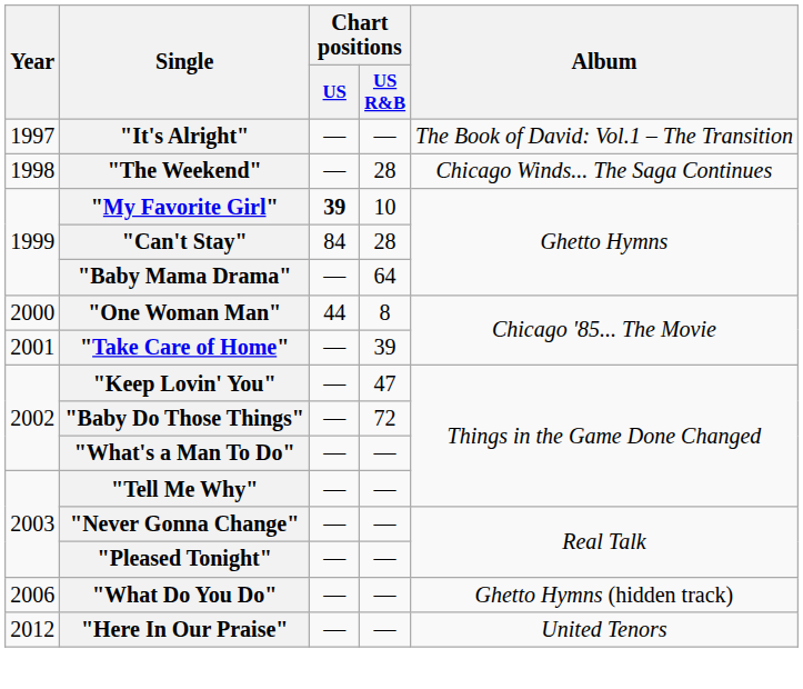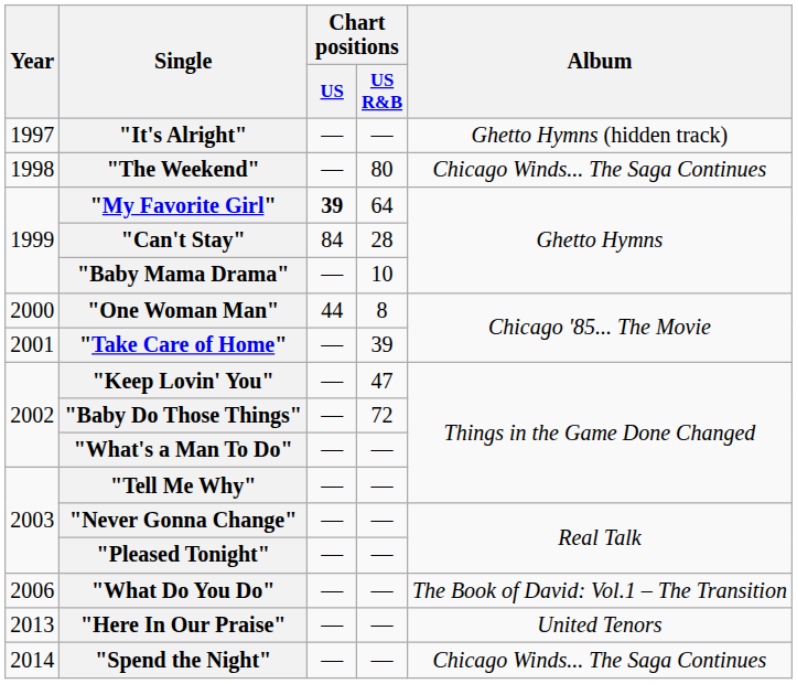 <table class="wikitable plainrowheaders" style="text-align:center;">
 <tr>
 <th rowspan="2">Year</th>
 <th rowspan="2">Single</th>
 <th colspan="2">Chart positions</th>
 <th rowspan="2">Album</th>
 </tr>
 <tr style="font-size:smaller;">
 <th style="width:30px;"><a href='#'>US</a><br></th>
 <th style="width:30px;"><a href='#'>US<br>R&B</a><br></th>
 </tr>
 <tr>
 <td>1997</td>
 <th scope="row">"It's Alright"</th>
 <td align="center">—</td>
 <td align="center">—</td>
-<td><em>The Book of David: Vol.1 – The Transition</em></td>
+<td><em>Ghetto Hymns</em> (hidden track)</td>
 </tr>
 <tr>
 <td>1998</td>
 <th scope="row">"The Weekend" <br></th>
 <td align="center">—</td>
-<td align="center">28</td>
+<td align="center">80</td>
 <td><em>Chicago Winds... The Saga Continues</em></td>
 </tr>
 <tr>
 <td rowspan="3">1999</td>
 <th scope="row">"<a href='#'>My Favorite Girl</a>"</th>
 <td align="center"><strong>39</strong></td>
-<td align="center">10</td>
+<td align="center">64</td>
 <td rowspan="3"><em>Ghetto Hymns</em></td>
 </tr>
 <tr>
 <th scope="row">"Can't Stay"</th>
 <td align="center">84</td>
 <td align="center">28</td>
 </tr>
 <tr>
 <th scope="row">"Baby Mama Drama"</th>
 <td align="center">—</td>
-<td align="center">64</td>
+<td align="center">10</td>
 </tr>
 <tr>
 <td>2000</td>
 <th scope="row">"One Woman Man"</th>
 <td align="center">44</td>
 <td align="center">8</td>
 <td rowspan="2"><em>Chicago '85... The Movie</em></td>
 </tr>
 <tr>
 <td>2001</td>
 <th scope="row">"<a href='#'>Take Care of Home</a>"</th>
 <td align="center">—</td>
 <td align="center">39</td>
 </tr>
 <tr>
 <td rowspan="3">2002</td>
 <th scope="row">"Keep Lovin' You"</th>
 <td align="center">—</td>
 <td align="center">47</td>
 <td rowspan="4"><em>Things in the Game Done Changed</em></td>
 </tr>
 <tr>
 <th scope="row">"Baby Do Those Things"</th>
 <td align="center">—</td>
 <td align="center">72</td>
 </tr>
 <tr>
 <th scope="row">"What's a Man To Do"</th>
 <td align="center">—</td>
 <td align="center">—</td>
 </tr>
 <tr>
 <td rowspan="3">2003</td>
 <th scope="row">"Tell Me Why"</th>
 <td align="center">—</td>
 <td align="center">—</td>
 </tr>
 <tr>
 <th scope="row">"Never Gonna Change"</th>
 <td align="center">—</td>
 <td align="center">—</td>
 <td rowspan="2"><em>Real Talk</em></td>
 </tr>
 <tr>
 <th scope="row">"Pleased Tonight"</th>
 <td align="center">—</td>
 <td align="center">—</td>
 </tr>
 <tr>
 <td>2006</td>
 <th scope="row">"What Do You Do"</th>
 <td align="center">—</td>
 <td align="center">—</td>
-<td><em>Ghetto Hymns</em> (hidden track)</td>
+<td><em>The Book of David: Vol.1 – The Transition</em></td>
 </tr>
 <tr>
-<td>2012</td>
+<td>2013</td>
 <th scope="row">"Here In Our Praise"</th>
 <td align="center">—</td>
 <td align="center">—</td>
 <td><em>United Tenors </em></td>
 </tr>
+<tr>
+<td>2014</td>
+<th scope="row">"Spend the Night"</th>
+<td align="center">—</td>
+<td align="center">—</td>
+<td><em>Chicago Winds... The Saga Continues</em></td>
+</tr>
 </table>
